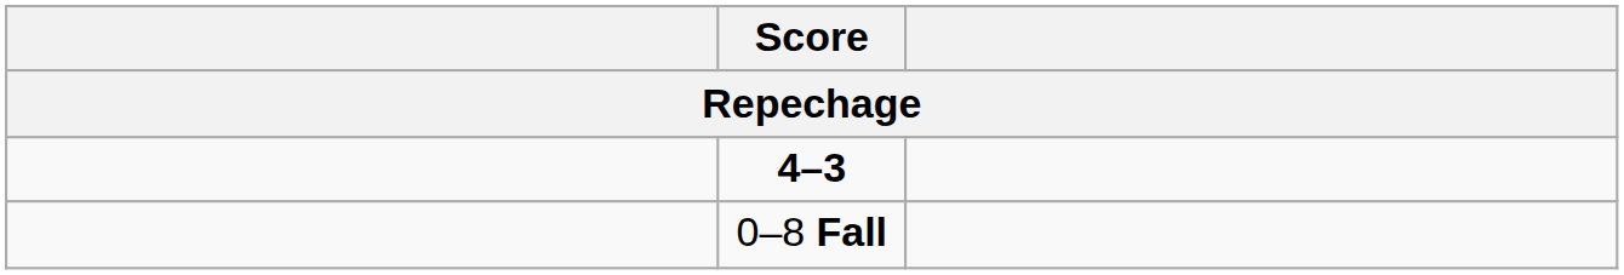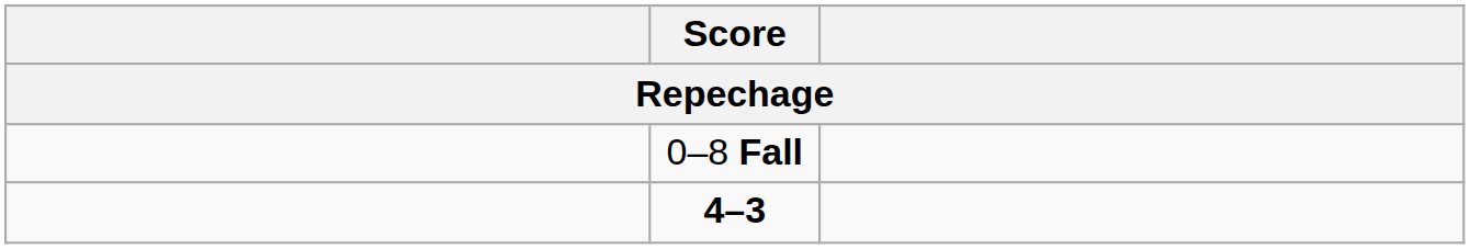 <table class="wikitable" style="text-align: left;">
 <tr>
 <th align="right" width="270"></th>
 <th width="65">Score</th>
 <th align="left" width="270"></th>
 </tr>
 <tr>
 <th colspan="3">Repechage</th>
 </tr>
 <tr>
+<td></td>
+<td align=center>0–8 <strong>Fall</strong></td>
+<td><strong></strong></td>
+</tr>
+<tr>
 <td><strong></strong></td>
 <td align=center><strong>4–3</strong></td>
 <td></td>
 </tr>
-<tr>
-<td></td>
-<td align=center>0–8 <strong>Fall</strong></td>
-<td><strong></strong></td>
-</tr>
 </table>
